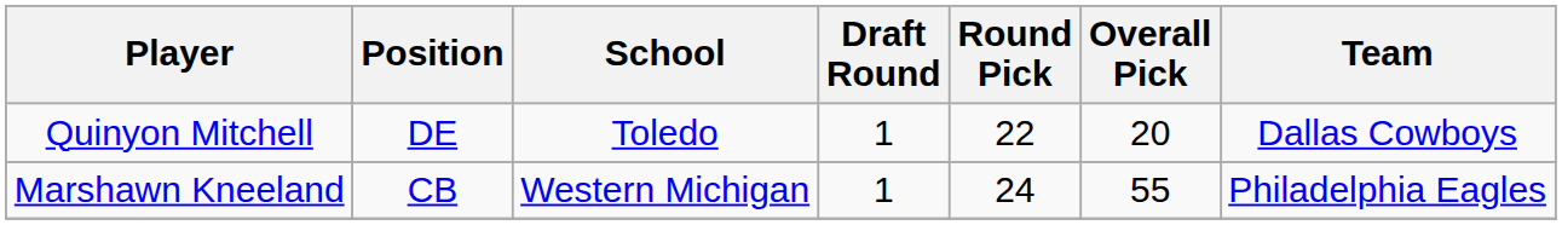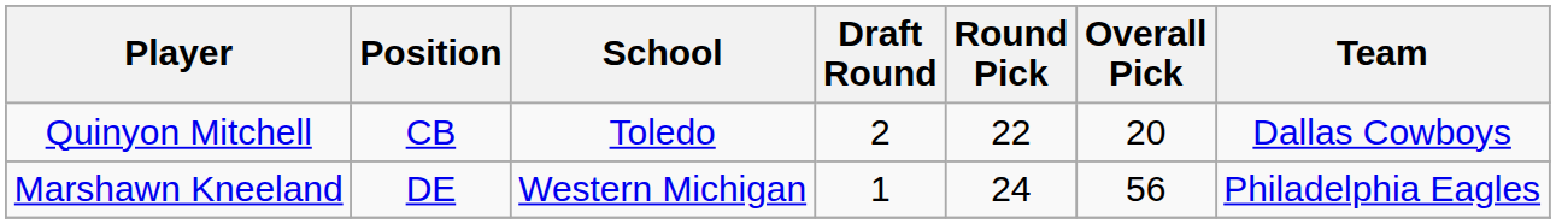 <table class="wikitable sortable" border="1" style="text-align: center;">
 <tr>
 <th>Player</th>
 <th>Position</th>
 <th>School</th>
 <th>Draft<br>Round</th>
 <th>Round<br>Pick</th>
 <th>Overall<br>Pick</th>
 <th>Team</th>
 </tr>
 <tr>
 <td><a href='#'>Quinyon Mitchell</a></td>
-<td><a href='#'>DE</a></td>
+<td><a href='#'>CB</a></td>
 <td><a href='#'>Toledo</a></td>
-<td>1</td>
+<td>2</td>
 <td>22</td>
 <td>20</td>
 <td><a href='#'>Dallas Cowboys</a></td>
 </tr>
 <tr>
 <td><a href='#'>Marshawn Kneeland</a></td>
-<td><a href='#'>CB</a></td>
+<td><a href='#'>DE</a></td>
 <td><a href='#'>Western Michigan</a></td>
 <td>1</td>
 <td>24</td>
-<td>55</td>
+<td>56</td>
 <td><a href='#'>Philadelphia Eagles</a></td>
 </tr>
 <tr>
 </tr>
 </table>
